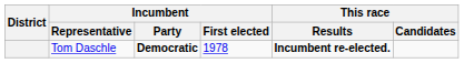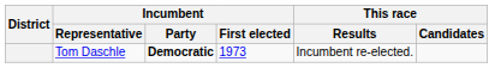 <table class=wikitable>
 <tr>
 <th rowspan=2>District</th>
 <th colspan=3>Incumbent</th>
 <th colspan=2>This race</th>
 </tr>
 <tr>
 <th>Representative</th>
 <th>Party</th>
 <th>First elected</th>
 <th>Results</th>
 <th>Candidates</th>
 </tr>
 <tr>
 <th></th>
 <td><a href='#'>Tom Daschle</a></td>
 <td><strong>Democratic</strong></td>
-<td><a href='#'>1978</a></td>
-<td><strong>Incumbent re-elected.</strong></td>
+<td><a href='#'>1973</a></td>
+<td>Incumbent re-elected.</td>
 <td nowrap></td>
 </tr>
 </table>
